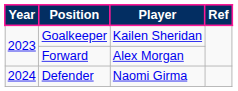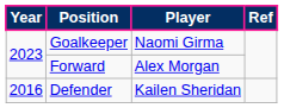 <table class="wikitable">
 <tr>
 <th style="background:#032E62; color:white; border:2px solid #FC1896;" scope="col">Year</th>
 <th style="background:#032E62; color:white; border:2px solid #FC1896;" scope="col">Position</th>
 <th style="background:#032E62; color:white; border:2px solid #FC1896;" scope="col">Player</th>
 <th style="background:#032E62; color:white; border:2px solid #FC1896;" scope="col">Ref</th>
 </tr>
 <tr>
 <td rowspan="2"><a href='#'>2023</a></td>
 <td><a href='#'>Goalkeeper</a></td>
-<td> <a href='#'>Kailen Sheridan</a></td>
+<td> <a href='#'>Naomi Girma</a></td>
 <td rowspan="2"></td>
 </tr>
 <tr>
 <td><a href='#'>Forward</a></td>
 <td> <a href='#'>Alex Morgan</a></td>
 </tr>
 <tr>
-<td><a href='#'>2024</a></td>
+<td><a href='#'>2016</a></td>
 <td><a href='#'>Defender</a></td>
-<td> <a href='#'>Naomi Girma</a></td>
+<td> <a href='#'>Kailen Sheridan</a></td>
 <td></td>
 </tr>
 </table>
